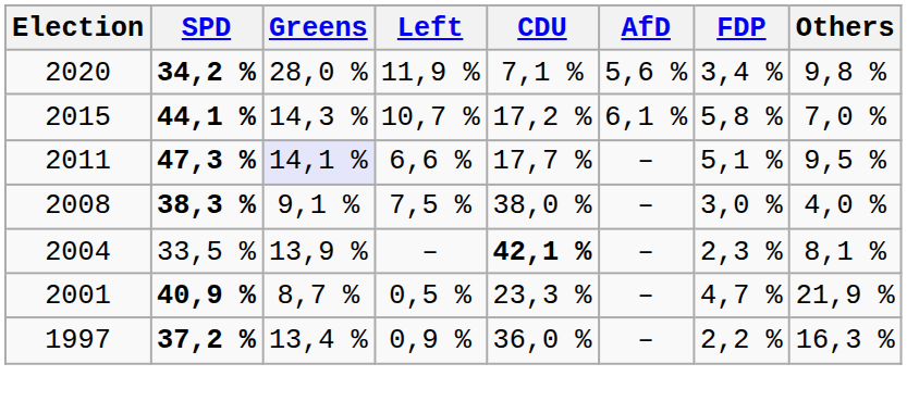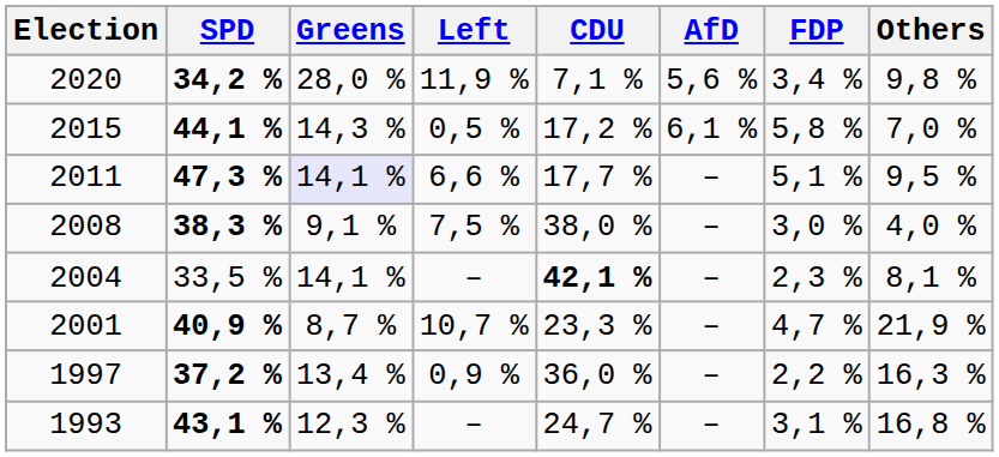 <table class="wikitable zebra" style="text-align:center">
 <tr class="hintergrundfarbe5">
 <th style="text-align:left">Election</th>
 <th><a href='#'>SPD</a></th>
 <th><a href='#'>Greens</a></th>
 <th><a href='#'>Left</a></th>
 <th><a href='#'>CDU</a></th>
 <th><a href='#'>AfD</a></th>
 <th><a href='#'>FDP</a></th>
 <th>Others</th>
 </tr>
 <tr>
 <td>2020</td>
 <td><strong>34,2 %</strong></td>
 <td>28,0 %</td>
 <td>11,9 %</td>
 <td>7,1 %</td>
 <td>5,6 %</td>
 <td>3,4 %</td>
 <td>9,8 %</td>
 </tr>
 <tr>
 <td>2015</td>
 <td><strong>44,1 %</strong></td>
 <td>14,3 %</td>
-<td>10,7 %</td>
+<td>0,5 %</td>
 <td>17,2 %</td>
 <td>6,1 %</td>
 <td>5,8 %</td>
 <td>7,0 %</td>
 </tr>
 <tr>
 <td>2011</td>
 <td><strong>47,3 %</strong></td>
 <td style="background: lavender;">14,1 %</td>
 <td>6,6 %</td>
 <td>17,7 %</td>
 <td>–</td>
 <td>5,1 %</td>
 <td>9,5 %</td>
 </tr>
 <tr>
 <td>2008</td>
 <td><strong>38,3 %</strong></td>
 <td>9,1 %</td>
 <td>7,5 %</td>
 <td>38,0 %</td>
 <td>–</td>
 <td>3,0 %</td>
 <td>4,0 %</td>
 </tr>
 <tr>
 <td>2004</td>
 <td>33,5 %</td>
-<td>13,9 %</td>
+<td>14,1 %</td>
 <td>–</td>
 <td><strong>42,1 %</strong></td>
 <td>–</td>
 <td>2,3 %</td>
 <td>8,1 %</td>
 </tr>
 <tr>
 <td>2001</td>
 <td><strong>40,9 %</strong></td>
 <td>8,7 %</td>
-<td>0,5 %</td>
+<td>10,7 %</td>
 <td>23,3 %</td>
 <td>–</td>
 <td>4,7 %</td>
 <td>21,9 %</td>
 </tr>
 <tr>
 <td>1997</td>
 <td><strong>37,2 %</strong></td>
 <td>13,4 %</td>
 <td>0,9 %</td>
 <td>36,0 %</td>
 <td>–</td>
 <td>2,2 %</td>
 <td>16,3 %</td>
 </tr>
+<tr>
+<td>1993</td>
+<td><strong>43,1 %</strong></td>
+<td>12,3 %</td>
+<td>–</td>
+<td>24,7 %</td>
+<td>–</td>
+<td>3,1 %</td>
+<td>16,8 %</td>
+</tr>
 </table>
